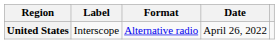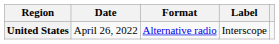 <table class="wikitable plainrowheaders">
 <tr>
 <th scope="col">Region</th>
+<th scope="col">Date</th>
+<th scope="col">Format</th>
 <th scope="col">Label</th>
-<th scope="col">Format</th>
-<th scope="col">Date</th>
 <th scope="col"></th>
 </tr>
 <tr>
 <th scope="row">United States</th>
+<td>April 26, 2022</td>
+<td><a href='#'>Alternative radio</a></td>
 <td>Interscope</td>
-<td><a href='#'>Alternative radio</a></td>
-<td>April 26, 2022</td>
 <td></td>
 </tr>
 </table>
